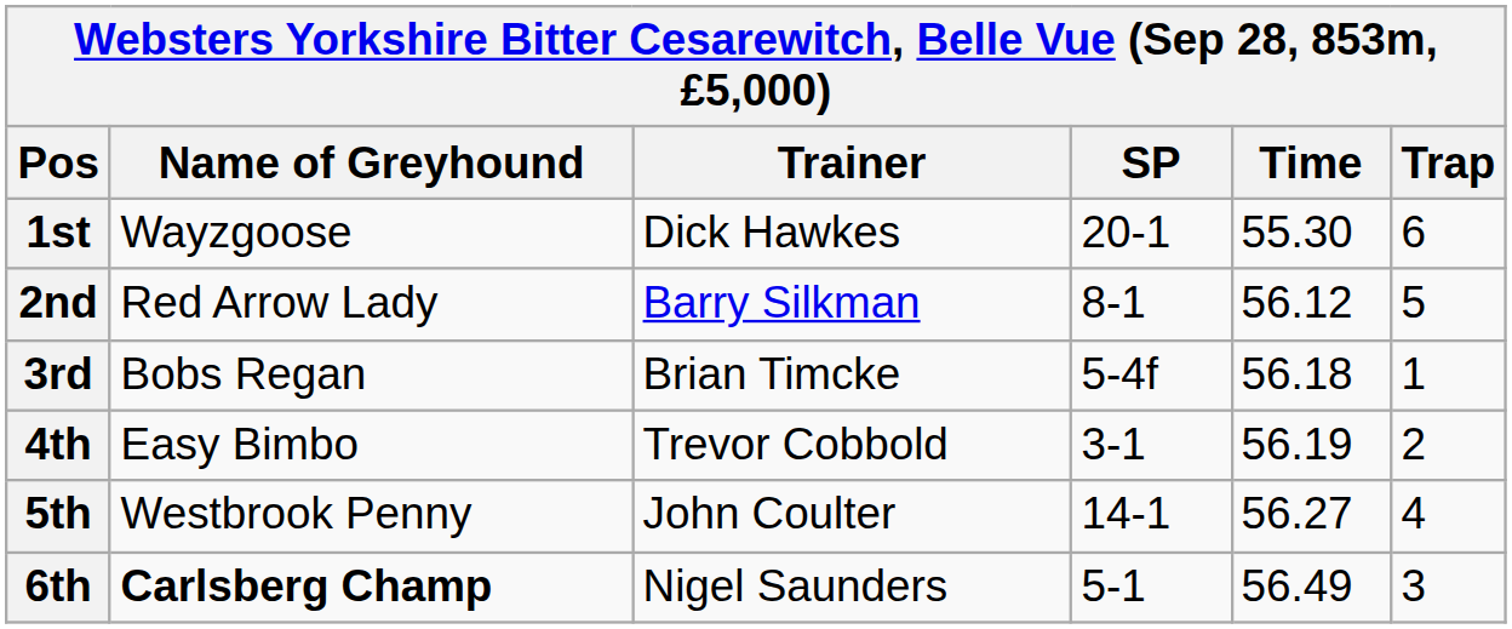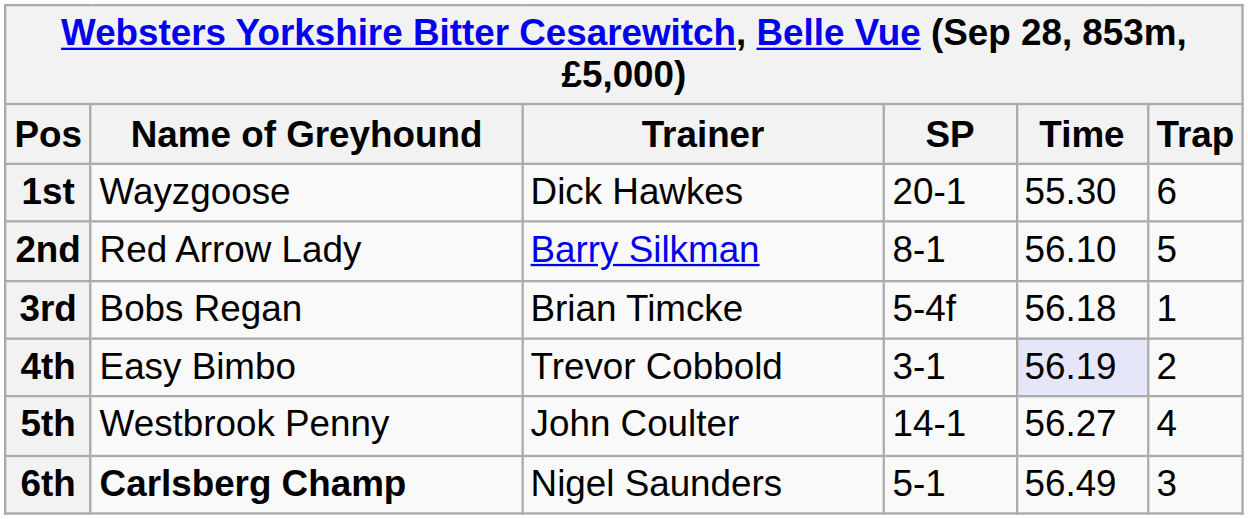 <table class="wikitable">
 <tr>
 <th colspan="6"><a href='#'>Websters Yorkshire Bitter Cesarewitch</a>, <a href='#'>Belle Vue</a> (Sep 28, 853m, £5,000)</th>
 </tr>
 <tr>
 <th width=30>Pos</th>
 <th width=180>Name of Greyhound</th>
 <th width=150>Trainer</th>
 <th width=50>SP</th>
 <th width=50>Time</th>
 <th width=30>Trap</th>
 </tr>
 <tr>
 <th>1st</th>
 <td>Wayzgoose</td>
 <td>Dick Hawkes</td>
 <td>20-1</td>
 <td>55.30</td>
 <td>6</td>
 </tr>
 <tr>
 <th>2nd</th>
 <td>Red Arrow Lady</td>
 <td><a href='#'>Barry Silkman</a></td>
 <td>8-1</td>
-<td>56.12</td>
+<td>56.10</td>
 <td>5</td>
 </tr>
 <tr>
 <th>3rd</th>
 <td>Bobs Regan</td>
 <td>Brian Timcke</td>
 <td>5-4f</td>
 <td>56.18</td>
 <td>1</td>
 </tr>
 <tr>
 <th>4th</th>
 <td>Easy Bimbo</td>
 <td>Trevor Cobbold</td>
 <td>3-1</td>
-<td>56.19</td>
+<td style="background: lavender;">56.19</td>
 <td>2</td>
 </tr>
 <tr>
 <th>5th</th>
 <td>Westbrook Penny</td>
 <td>John Coulter</td>
 <td>14-1</td>
 <td>56.27</td>
 <td>4</td>
 </tr>
 <tr>
 <th>6th</th>
 <td><strong>Carlsberg Champ</strong></td>
 <td>Nigel Saunders</td>
 <td>5-1</td>
 <td>56.49</td>
 <td>3</td>
 </tr>
 </table>
